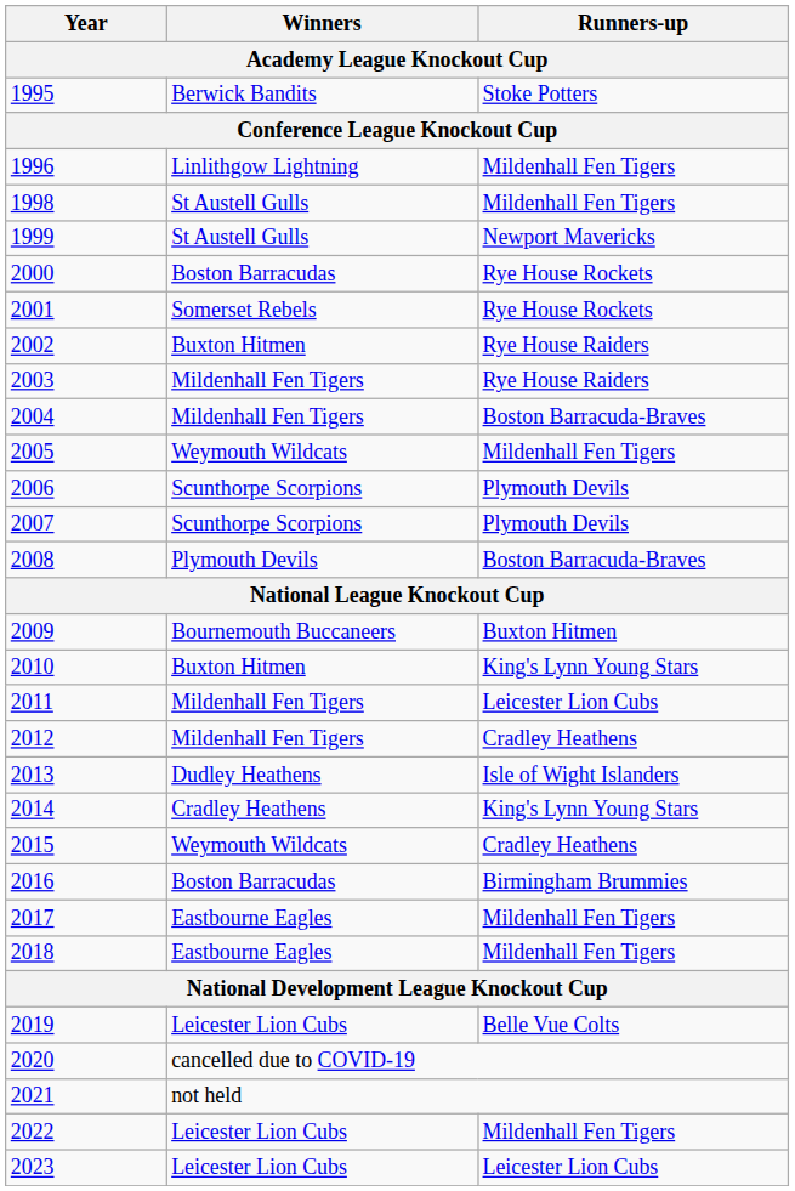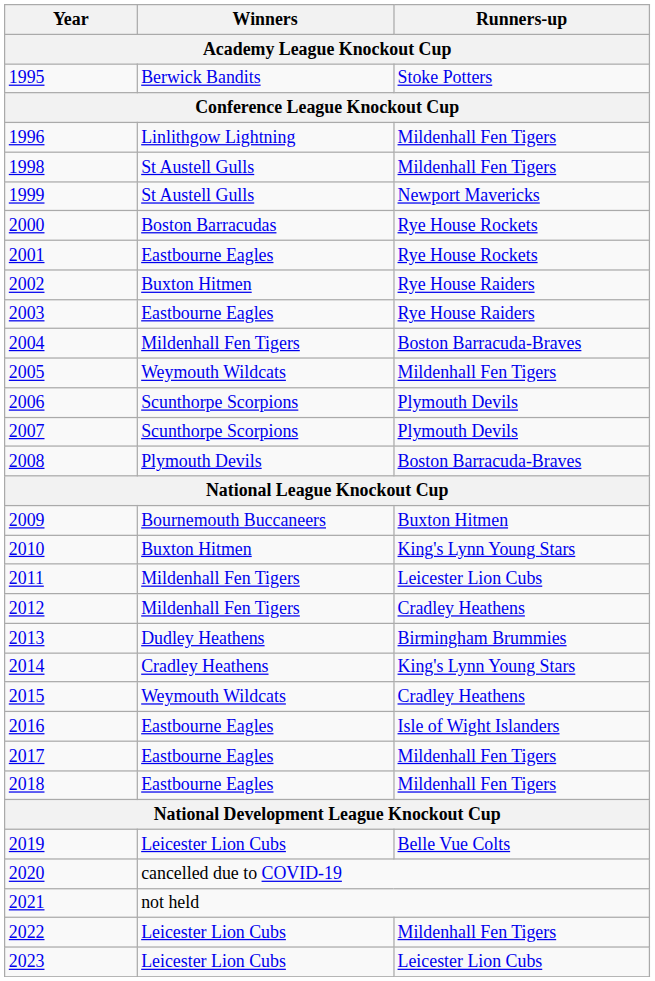 <table class="wikitable" style="font-size: 90%">
 <tr>
 <th width=100>Year</th>
 <th width=200>Winners</th>
 <th width=200>Runners-up</th>
 </tr>
 <tr>
 <th colspan=3>Academy League Knockout Cup</th>
 </tr>
 <tr>
 <td><a href='#'>1995</a></td>
 <td><a href='#'>Berwick Bandits</a></td>
 <td><a href='#'>Stoke Potters</a></td>
 </tr>
 <tr>
 <th colspan=3><strong>Conference League Knockout Cup</strong></th>
 </tr>
 <tr>
 <td><a href='#'>1996</a></td>
 <td><a href='#'>Linlithgow Lightning</a></td>
 <td><a href='#'>Mildenhall Fen Tigers</a></td>
 </tr>
 <tr>
 <td><a href='#'>1998</a></td>
 <td><a href='#'>St Austell Gulls</a></td>
 <td><a href='#'>Mildenhall Fen Tigers</a></td>
 </tr>
 <tr>
 <td><a href='#'>1999</a></td>
 <td><a href='#'>St Austell Gulls</a></td>
 <td><a href='#'>Newport Mavericks</a></td>
 </tr>
 <tr>
 <td><a href='#'>2000</a></td>
 <td><a href='#'>Boston Barracudas</a></td>
 <td><a href='#'>Rye House Rockets</a></td>
 </tr>
 <tr>
 <td><a href='#'>2001</a></td>
-<td><a href='#'>Somerset Rebels</a></td>
+<td><a href='#'>Eastbourne Eagles</a></td>
 <td><a href='#'>Rye House Rockets</a></td>
 </tr>
 <tr>
 <td><a href='#'>2002</a></td>
 <td><a href='#'>Buxton Hitmen</a></td>
 <td><a href='#'>Rye House Raiders</a></td>
 </tr>
 <tr>
 <td><a href='#'>2003</a></td>
-<td><a href='#'>Mildenhall Fen Tigers</a></td>
+<td><a href='#'>Eastbourne Eagles</a></td>
 <td><a href='#'>Rye House Raiders</a></td>
 </tr>
 <tr>
 <td><a href='#'>2004</a></td>
 <td><a href='#'>Mildenhall Fen Tigers</a></td>
 <td><a href='#'>Boston Barracuda-Braves</a></td>
 </tr>
 <tr>
 <td><a href='#'>2005</a></td>
 <td><a href='#'>Weymouth Wildcats</a></td>
 <td><a href='#'>Mildenhall Fen Tigers</a></td>
 </tr>
 <tr>
 <td><a href='#'>2006</a></td>
 <td><a href='#'>Scunthorpe Scorpions</a></td>
 <td><a href='#'>Plymouth Devils</a></td>
 </tr>
 <tr>
 <td><a href='#'>2007</a></td>
 <td><a href='#'>Scunthorpe Scorpions</a></td>
 <td><a href='#'>Plymouth Devils</a></td>
 </tr>
 <tr>
 <td><a href='#'>2008</a></td>
 <td><a href='#'>Plymouth Devils</a></td>
 <td><a href='#'>Boston Barracuda-Braves</a></td>
 </tr>
 <tr>
 <th colspan=3><strong>National League Knockout Cup</strong></th>
 </tr>
 <tr>
 <td><a href='#'>2009</a></td>
 <td><a href='#'>Bournemouth Buccaneers</a></td>
 <td><a href='#'>Buxton Hitmen</a></td>
 </tr>
 <tr>
 <td><a href='#'>2010</a></td>
 <td><a href='#'>Buxton Hitmen</a></td>
 <td><a href='#'>King's Lynn Young Stars</a></td>
 </tr>
 <tr>
 <td><a href='#'>2011</a></td>
 <td><a href='#'>Mildenhall Fen Tigers</a></td>
 <td><a href='#'>Leicester Lion Cubs</a></td>
 </tr>
 <tr>
 <td><a href='#'>2012</a></td>
 <td><a href='#'>Mildenhall Fen Tigers</a></td>
 <td><a href='#'>Cradley Heathens</a></td>
 </tr>
 <tr>
 <td><a href='#'>2013</a></td>
 <td><a href='#'>Dudley Heathens</a></td>
-<td><a href='#'>Isle of Wight Islanders</a></td>
+<td><a href='#'>Birmingham Brummies</a></td>
 </tr>
 <tr>
 <td><a href='#'>2014</a></td>
 <td><a href='#'>Cradley Heathens</a></td>
 <td><a href='#'>King's Lynn Young Stars</a></td>
 </tr>
 <tr>
 <td><a href='#'>2015</a></td>
 <td><a href='#'>Weymouth Wildcats</a></td>
 <td><a href='#'>Cradley Heathens</a></td>
 </tr>
 <tr>
 <td><a href='#'>2016</a></td>
-<td><a href='#'>Boston Barracudas</a></td>
-<td><a href='#'>Birmingham Brummies</a></td>
+<td><a href='#'>Eastbourne Eagles</a></td>
+<td><a href='#'>Isle of Wight Islanders</a></td>
 </tr>
 <tr>
 <td><a href='#'>2017</a></td>
 <td><a href='#'>Eastbourne Eagles</a></td>
 <td><a href='#'>Mildenhall Fen Tigers</a></td>
 </tr>
 <tr>
 <td><a href='#'>2018</a></td>
 <td><a href='#'>Eastbourne Eagles</a></td>
 <td><a href='#'>Mildenhall Fen Tigers</a></td>
 </tr>
 <tr>
 <th colspan=3>National Development League Knockout Cup</th>
 </tr>
 <tr>
 <td><a href='#'>2019</a></td>
 <td><a href='#'>Leicester Lion Cubs</a></td>
 <td><a href='#'>Belle Vue Colts</a></td>
 </tr>
 <tr>
 <td><a href='#'>2020</a></td>
 <td colspan=2>cancelled due to <a href='#'>COVID-19</a></td>
 </tr>
 <tr>
 <td><a href='#'>2021</a></td>
 <td colspan=2>not held</td>
 </tr>
 <tr>
 <td><a href='#'>2022</a></td>
 <td><a href='#'>Leicester Lion Cubs</a></td>
 <td><a href='#'>Mildenhall Fen Tigers</a></td>
 </tr>
 <tr>
 <td><a href='#'>2023</a></td>
 <td><a href='#'>Leicester Lion Cubs</a></td>
 <td><a href='#'>Leicester Lion Cubs</a></td>
 </tr>
 </table>
